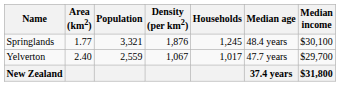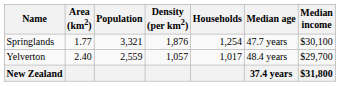 <table class="wikitable">
 <tr>
 <th>Name</th>
 <th>Area<br>(km<sup>2</sup>)</th>
 <th>Population</th>
 <th>Density<br>(per km<sup>2</sup>)</th>
 <th>Households</th>
 <th>Median age</th>
 <th>Median<br>income</th>
 </tr>
 <tr>
 <td>Springlands</td>
 <td style="text-align:right;">1.77</td>
 <td style="text-align:right;">3,321</td>
 <td style="text-align:right;">1,876</td>
-<td style="text-align:right;">1,245</td>
-<td>48.4 years</td>
+<td style="text-align:right;">1,254</td>
+<td>47.7 years</td>
 <td>$30,100</td>
 </tr>
 <tr>
 <td>Yelverton</td>
 <td style="text-align:right;">2.40</td>
 <td style="text-align:right;">2,559</td>
-<td style="text-align:right;">1,067</td>
+<td style="text-align:right;">1,057</td>
 <td style="text-align:right;">1,017</td>
-<td>47.7 years</td>
+<td>48.4 years</td>
 <td>$29,700</td>
 </tr>
 <tr>
 <th>New Zealand</th>
 <th></th>
 <th></th>
 <th></th>
 <th></th>
 <th>37.4 years</th>
 <th style="text-align:left;">$31,800</th>
 </tr>
 </table>
